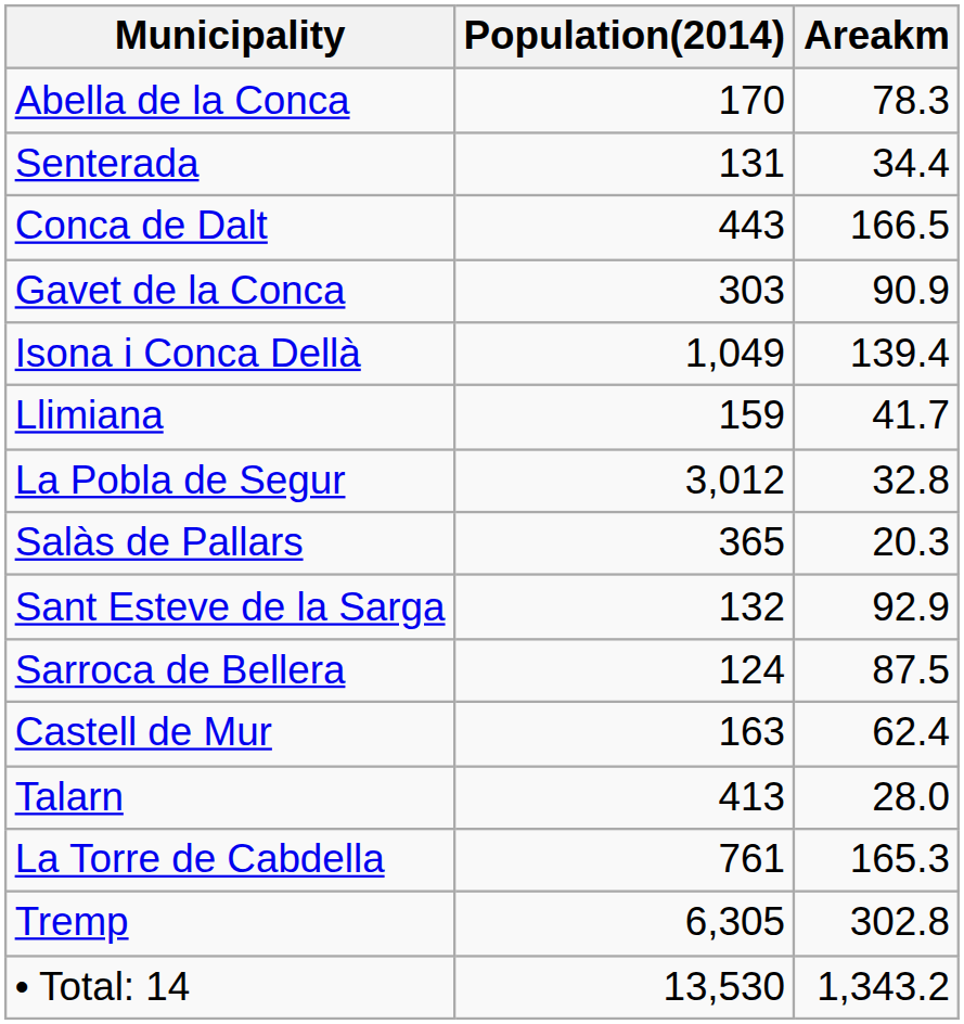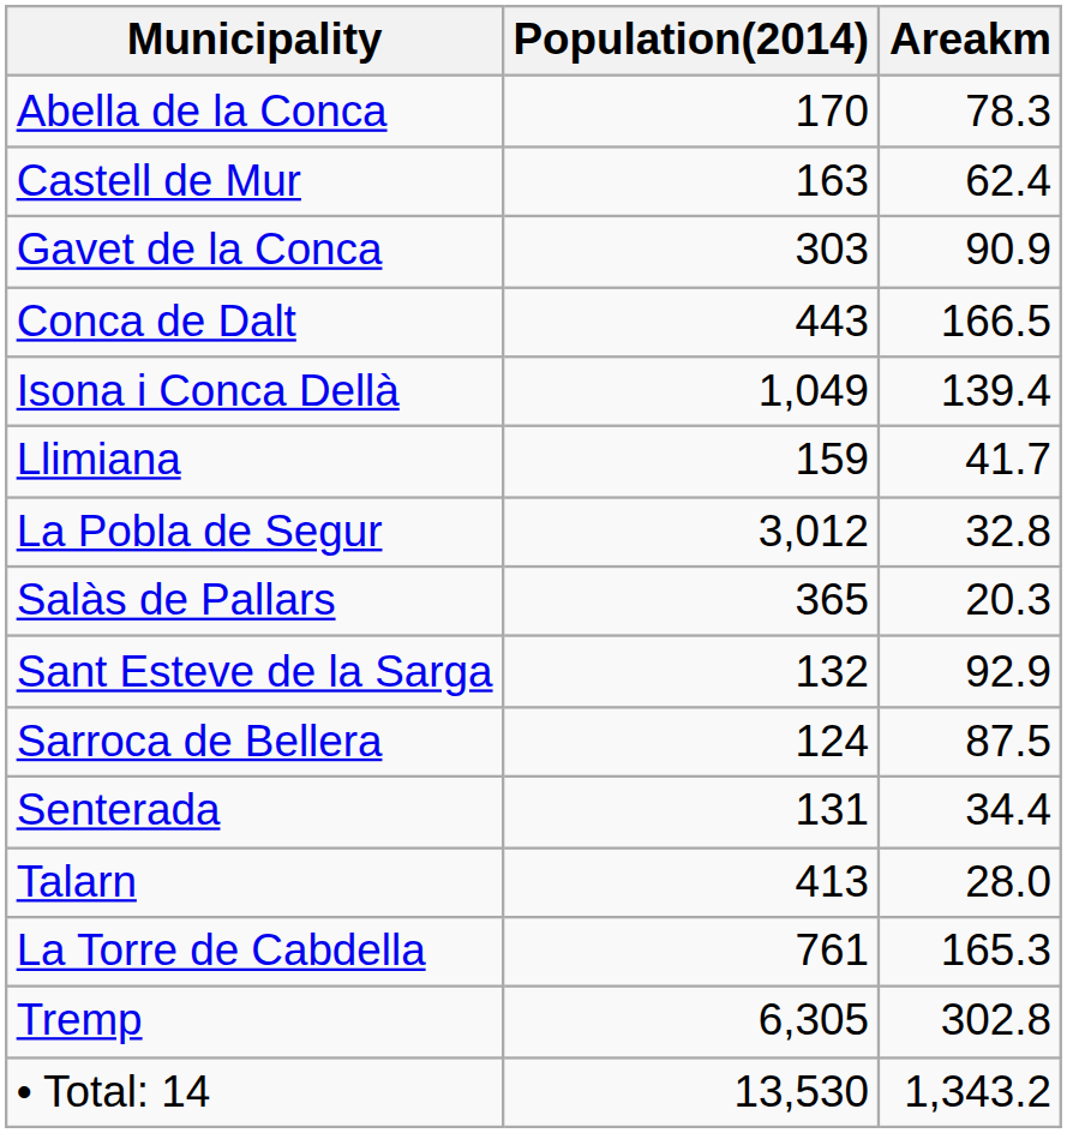 <table class="wikitable sortable">
 <tr>
 <th>Municipality</th>
 <th>Population(2014)</th>
 <th>Areakm</th>
 </tr>
 <tr>
 <td><a href='#'>Abella de la Conca</a></td>
 <td align=right>170</td>
 <td align=right>78.3</td>
 </tr>
 <tr>
-<td><a href='#'>Senterada</a></td>
-<td align=right>131</td>
-<td align=right>34.4</td>
+<td><a href='#'>Castell de Mur</a></td>
+<td align=right>163</td>
+<td align=right>62.4</td>
+</tr>
+<tr>
+<td><a href='#'>Gavet de la Conca</a></td>
+<td align=right>303</td>
+<td align=right>90.9</td>
 </tr>
 <tr>
 <td><a href='#'>Conca de Dalt</a></td>
 <td align=right>443</td>
 <td align=right>166.5</td>
-</tr>
-<tr>
-<td><a href='#'>Gavet de la Conca</a></td>
-<td align=right>303</td>
-<td align=right>90.9</td>
 </tr>
 <tr>
 <td><a href='#'>Isona i Conca Dellà</a></td>
 <td align=right>1,049</td>
 <td align=right>139.4</td>
 </tr>
 <tr>
 <td><a href='#'>Llimiana</a></td>
 <td align=right>159</td>
 <td align=right>41.7</td>
 </tr>
 <tr>
 <td><a href='#'>La Pobla de Segur</a></td>
 <td align=right>3,012</td>
 <td align=right>32.8</td>
 </tr>
 <tr>
 <td><a href='#'>Salàs de Pallars</a></td>
 <td align=right>365</td>
 <td align=right>20.3</td>
 </tr>
 <tr>
 <td><a href='#'>Sant Esteve de la Sarga</a></td>
 <td align=right>132</td>
 <td align=right>92.9</td>
 </tr>
 <tr>
 <td><a href='#'>Sarroca de Bellera</a></td>
 <td align=right>124</td>
 <td align=right>87.5</td>
 </tr>
 <tr>
-<td><a href='#'>Castell de Mur</a></td>
-<td align=right>163</td>
-<td align=right>62.4</td>
+<td><a href='#'>Senterada</a></td>
+<td align=right>131</td>
+<td align=right>34.4</td>
 </tr>
 <tr>
 <td><a href='#'>Talarn</a></td>
 <td align=right>413</td>
 <td align=right>28.0</td>
 </tr>
 <tr>
 <td><a href='#'>La Torre de Cabdella</a></td>
 <td align=right>761</td>
 <td align=right>165.3</td>
 </tr>
 <tr>
 <td><a href='#'>Tremp</a></td>
 <td align=right>6,305</td>
 <td align=right>302.8</td>
 </tr>
 <tr>
 <td>• Total: 14</td>
 <td align=right>13,530</td>
 <td align=right>1,343.2</td>
 </tr>
 </table>
